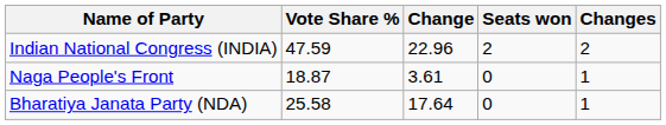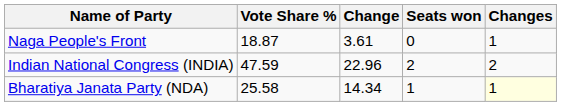 <table class="wikitable sortable">
 <tr>
 <th>Name of Party</th>
 <th>Vote Share %</th>
 <th>Change</th>
 <th>Seats won</th>
 <th>Changes</th>
 </tr>
 <tr>
+<td><a href='#'>Naga People's Front</a></td>
+<td>18.87</td>
+<td> 3.61</td>
+<td>0</td>
+<td> 1</td>
+</tr>
+<tr>
 <td><a href='#'>Indian National Congress</a> (INDIA)</td>
 <td>47.59</td>
 <td> 22.96</td>
 <td>2</td>
 <td> 2</td>
 </tr>
 <tr>
-<td><a href='#'>Naga People's Front</a></td>
-<td>18.87</td>
-<td> 3.61</td>
-<td>0</td>
-<td> 1</td>
-</tr>
-<tr>
 <td><a href='#'>Bharatiya Janata Party</a> (NDA)</td>
 <td>25.58</td>
-<td> 17.64</td>
-<td>0</td>
-<td> 1</td>
+<td> 14.34</td>
+<td>1</td>
+<td style="background: lightyellow;"> 1</td>
 </tr>
 </table>
